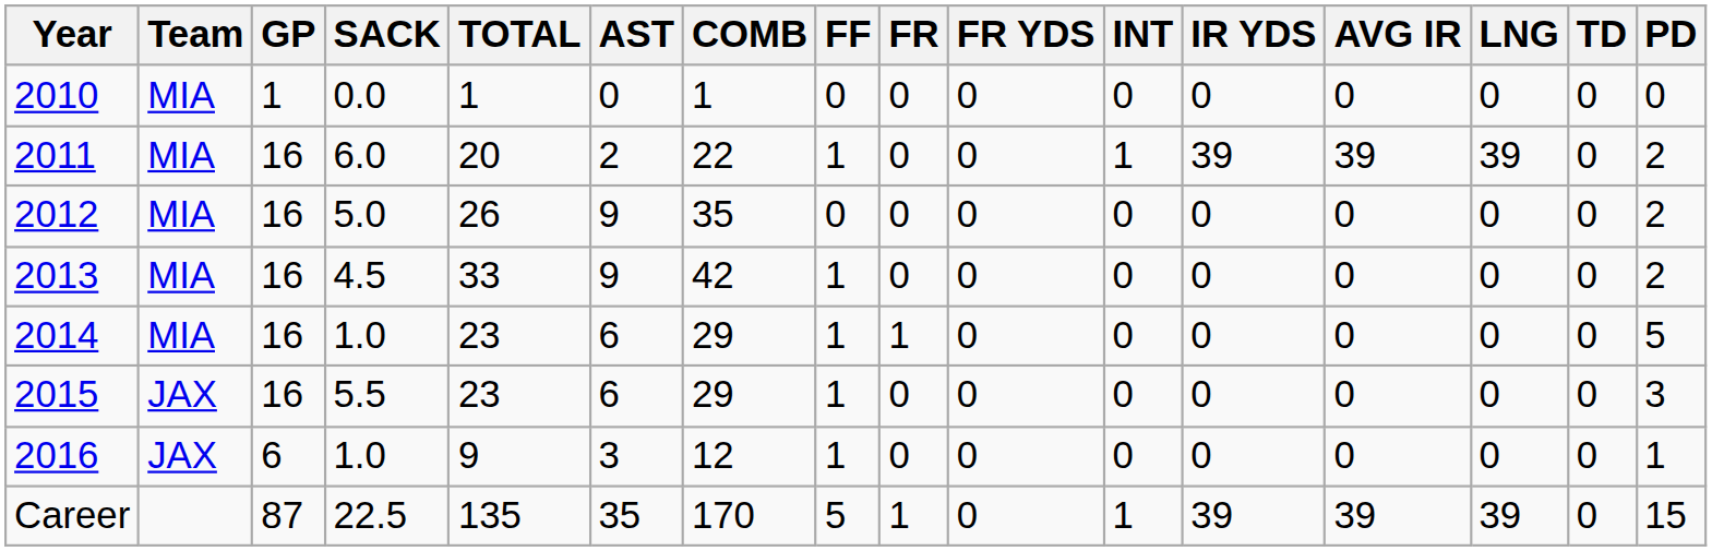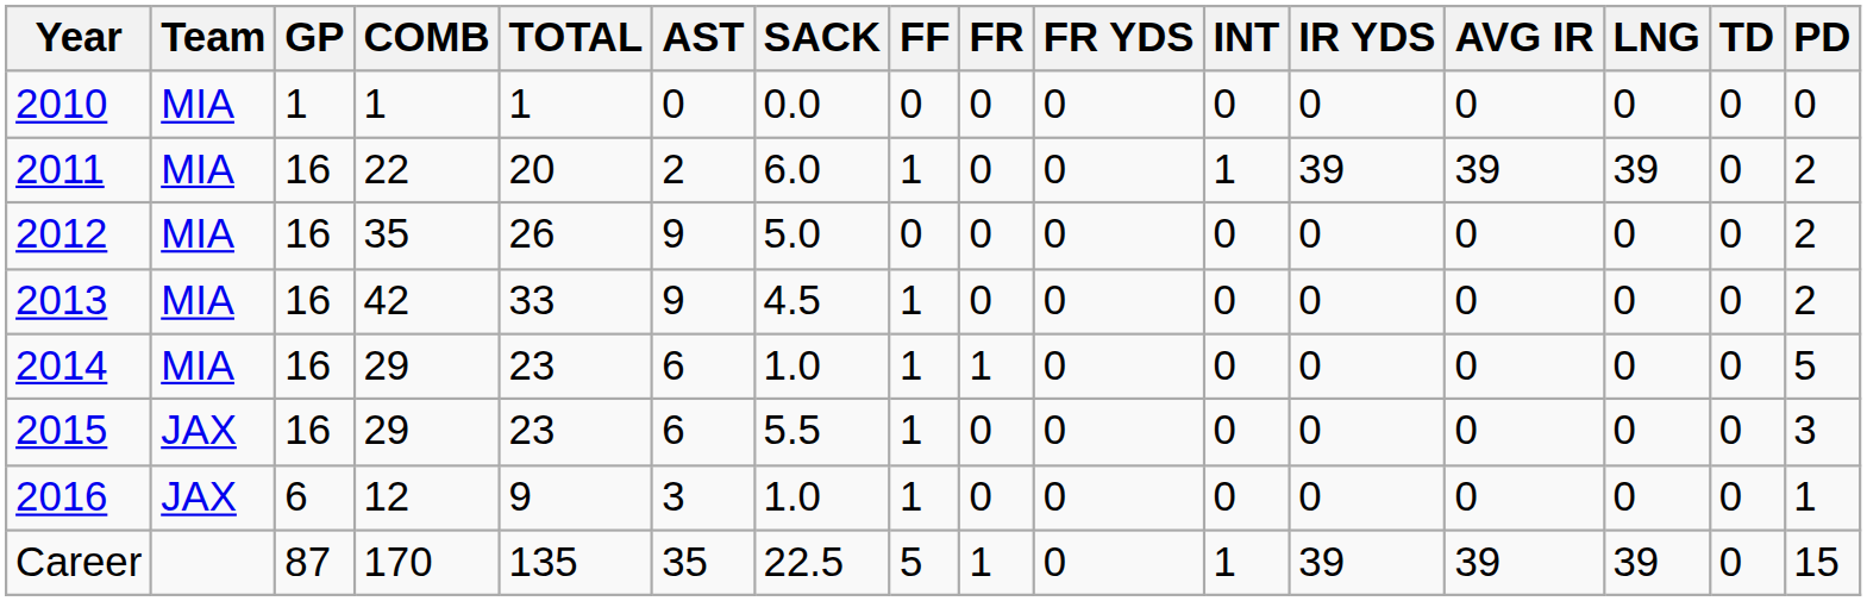 <table class="wikitable">
 <tr>
 <th>Year</th>
 <th>Team</th>
 <th>GP</th>
-<th>SACK</th>
+<th>COMB</th>
 <th>TOTAL</th>
 <th>AST</th>
-<th>COMB</th>
+<th>SACK</th>
 <th>FF</th>
 <th>FR</th>
 <th>FR YDS</th>
 <th>INT</th>
 <th>IR YDS</th>
 <th>AVG IR</th>
 <th>LNG</th>
 <th>TD</th>
 <th>PD</th>
 </tr>
 <tr>
 <td><a href='#'>2010</a></td>
 <td><a href='#'>MIA</a></td>
 <td>1</td>
-<td>0.0</td>
+<td>1</td>
 <td>1</td>
 <td>0</td>
-<td>1</td>
+<td>0.0</td>
 <td>0</td>
 <td>0</td>
 <td>0</td>
 <td>0</td>
 <td>0</td>
 <td>0</td>
 <td>0</td>
 <td>0</td>
 <td>0</td>
 </tr>
 <tr>
 <td><a href='#'>2011</a></td>
 <td><a href='#'>MIA</a></td>
 <td>16</td>
-<td>6.0</td>
+<td>22</td>
 <td>20</td>
 <td>2</td>
-<td>22</td>
+<td>6.0</td>
 <td>1</td>
 <td>0</td>
 <td>0</td>
 <td>1</td>
 <td>39</td>
 <td>39</td>
 <td>39</td>
 <td>0</td>
 <td>2</td>
 </tr>
 <tr>
 <td><a href='#'>2012</a></td>
 <td><a href='#'>MIA</a></td>
 <td>16</td>
-<td>5.0</td>
+<td>35</td>
 <td>26</td>
 <td>9</td>
-<td>35</td>
+<td>5.0</td>
 <td>0</td>
 <td>0</td>
 <td>0</td>
 <td>0</td>
 <td>0</td>
 <td>0</td>
 <td>0</td>
 <td>0</td>
 <td>2</td>
 </tr>
 <tr>
 <td><a href='#'>2013</a></td>
 <td><a href='#'>MIA</a></td>
 <td>16</td>
-<td>4.5</td>
+<td>42</td>
 <td>33</td>
 <td>9</td>
-<td>42</td>
+<td>4.5</td>
 <td>1</td>
 <td>0</td>
 <td>0</td>
 <td>0</td>
 <td>0</td>
 <td>0</td>
 <td>0</td>
 <td>0</td>
 <td>2</td>
 </tr>
 <tr>
 <td><a href='#'>2014</a></td>
 <td><a href='#'>MIA</a></td>
 <td>16</td>
-<td>1.0</td>
+<td>29</td>
 <td>23</td>
 <td>6</td>
-<td>29</td>
+<td>1.0</td>
 <td>1</td>
 <td>1</td>
 <td>0</td>
 <td>0</td>
 <td>0</td>
 <td>0</td>
 <td>0</td>
 <td>0</td>
 <td>5</td>
 </tr>
 <tr>
 <td><a href='#'>2015</a></td>
 <td><a href='#'>JAX</a></td>
 <td>16</td>
-<td>5.5</td>
+<td>29</td>
 <td>23</td>
 <td>6</td>
-<td>29</td>
+<td>5.5</td>
 <td>1</td>
 <td>0</td>
 <td>0</td>
 <td>0</td>
 <td>0</td>
 <td>0</td>
 <td>0</td>
 <td>0</td>
 <td>3</td>
 </tr>
 <tr>
 <td><a href='#'>2016</a></td>
 <td><a href='#'>JAX</a></td>
 <td>6</td>
-<td>1.0</td>
+<td>12</td>
 <td>9</td>
 <td>3</td>
-<td>12</td>
+<td>1.0</td>
 <td>1</td>
 <td>0</td>
 <td>0</td>
 <td>0</td>
 <td>0</td>
 <td>0</td>
 <td>0</td>
 <td>0</td>
 <td>1</td>
 </tr>
 <tr>
 <td>Career</td>
 <td></td>
 <td>87</td>
-<td>22.5</td>
+<td>170</td>
 <td>135</td>
 <td>35</td>
-<td>170</td>
+<td>22.5</td>
 <td>5</td>
 <td>1</td>
 <td>0</td>
 <td>1</td>
 <td>39</td>
 <td>39</td>
 <td>39</td>
 <td>0</td>
 <td>15</td>
 </tr>
 </table>
